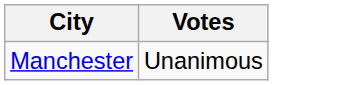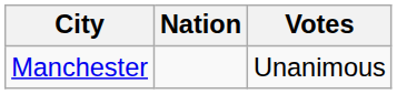 <table class="wikitable">
 <tr>
 <th>City</th>
+<th>Nation</th>
 <th>Votes</th>
 </tr>
 <tr>
 <td><a href='#'>Manchester</a></td>
+<td></td>
 <td>Unanimous</td>
 </tr>
 </table>
